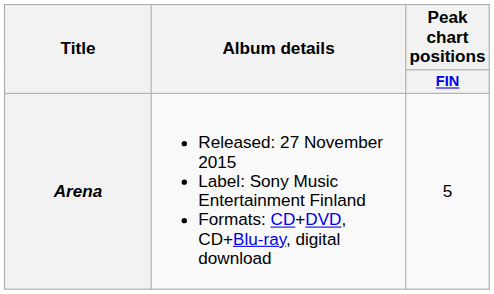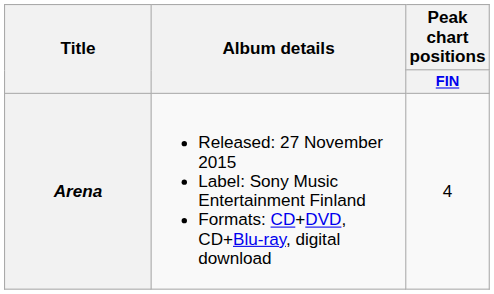 <table class="wikitable plainrowheaders" style="text-align:center;">
 <tr>
 <th rowspan="2" width="130">Title</th>
 <th rowspan="2" width="230">Album details</th>
 <th colspan="1" width="50">Peak chart positions</th>
 </tr>
 <tr>
 <th style="width:3em;font-size:85%"><a href='#'>FIN</a><br></th>
 </tr>
 <tr>
 <th scope="row"><em>Arena</em></th>
 <td align=left><br><ul><li>Released: 27 November 2015</li><li>Label: Sony Music Entertainment Finland</li><li>Formats: <a href='#'>CD</a>+<a href='#'>DVD</a>, CD+<a href='#'>Blu-ray</a>, digital download</li></ul></td>
-<td>5</td>
+<td>4</td>
 </tr>
 </table>
